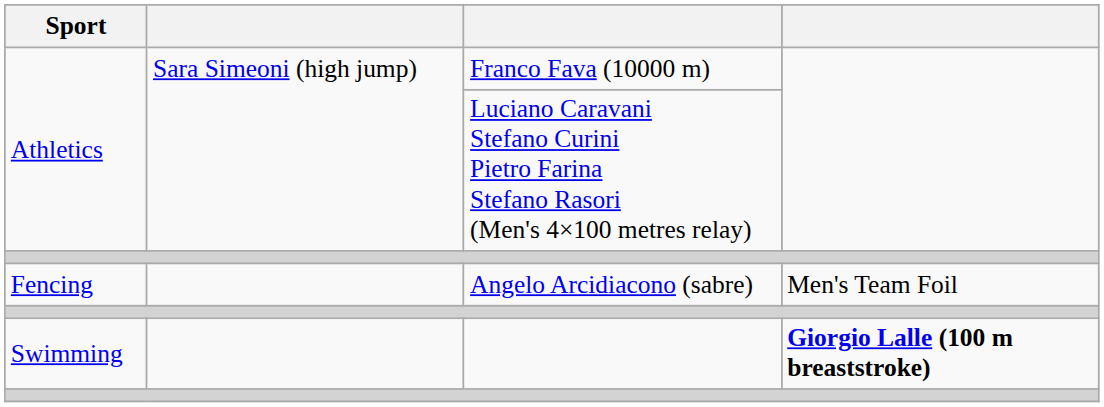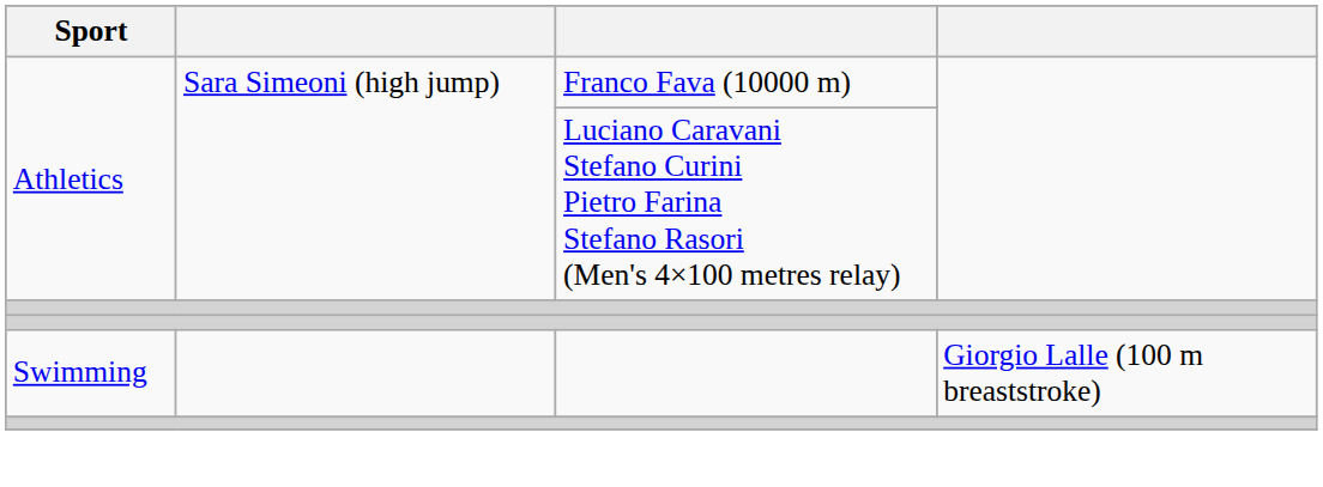 <table class="wikitable" width=70% style="font-size:90%; text-align:left;">
 <tr>
 <th width=13%>Sport</th>
 <th width=29%></th>
 <th width=29%></th>
 <th width=29%></th>
 </tr>
 <tr>
 <td rowspan=2> <a href='#'>Athletics</a></td>
 <td rowspan=2 valign=top><a href='#'>Sara Simeoni</a> (high jump)</td>
 <td><a href='#'>Franco Fava</a> (10000 m)</td>
 <td rowspan=2></td>
 </tr>
 <tr>
 <td><a href='#'>Luciano Caravani</a><br><a href='#'>Stefano Curini</a><br><a href='#'>Pietro Farina</a><br><a href='#'>Stefano Rasori</a><br>(Men's 4×100 metres relay)</td>
 </tr>
 <tr bgcolor=lightgrey>
 <td colspan=4></td>
 </tr>
-<tr>
-<td align=left> <a href='#'>Fencing</a></td>
-<td></td>
-<td><a href='#'>Angelo Arcidiacono</a> (sabre)</td>
-<td>Men's Team Foil</td>
-</tr>
 <tr bgcolor=lightgrey>
 <td colspan=4></td>
 </tr>
 <tr>
 <td> <a href='#'>Swimming</a></td>
 <td></td>
 <td></td>
-<td><strong><a href='#'>Giorgio Lalle</a> (100 m breaststroke)</strong></td>
+<td><a href='#'>Giorgio Lalle</a> (100 m breaststroke)</td>
 </tr>
 <tr bgcolor=lightgrey>
 <td colspan=4></td>
 </tr>
 </table>
